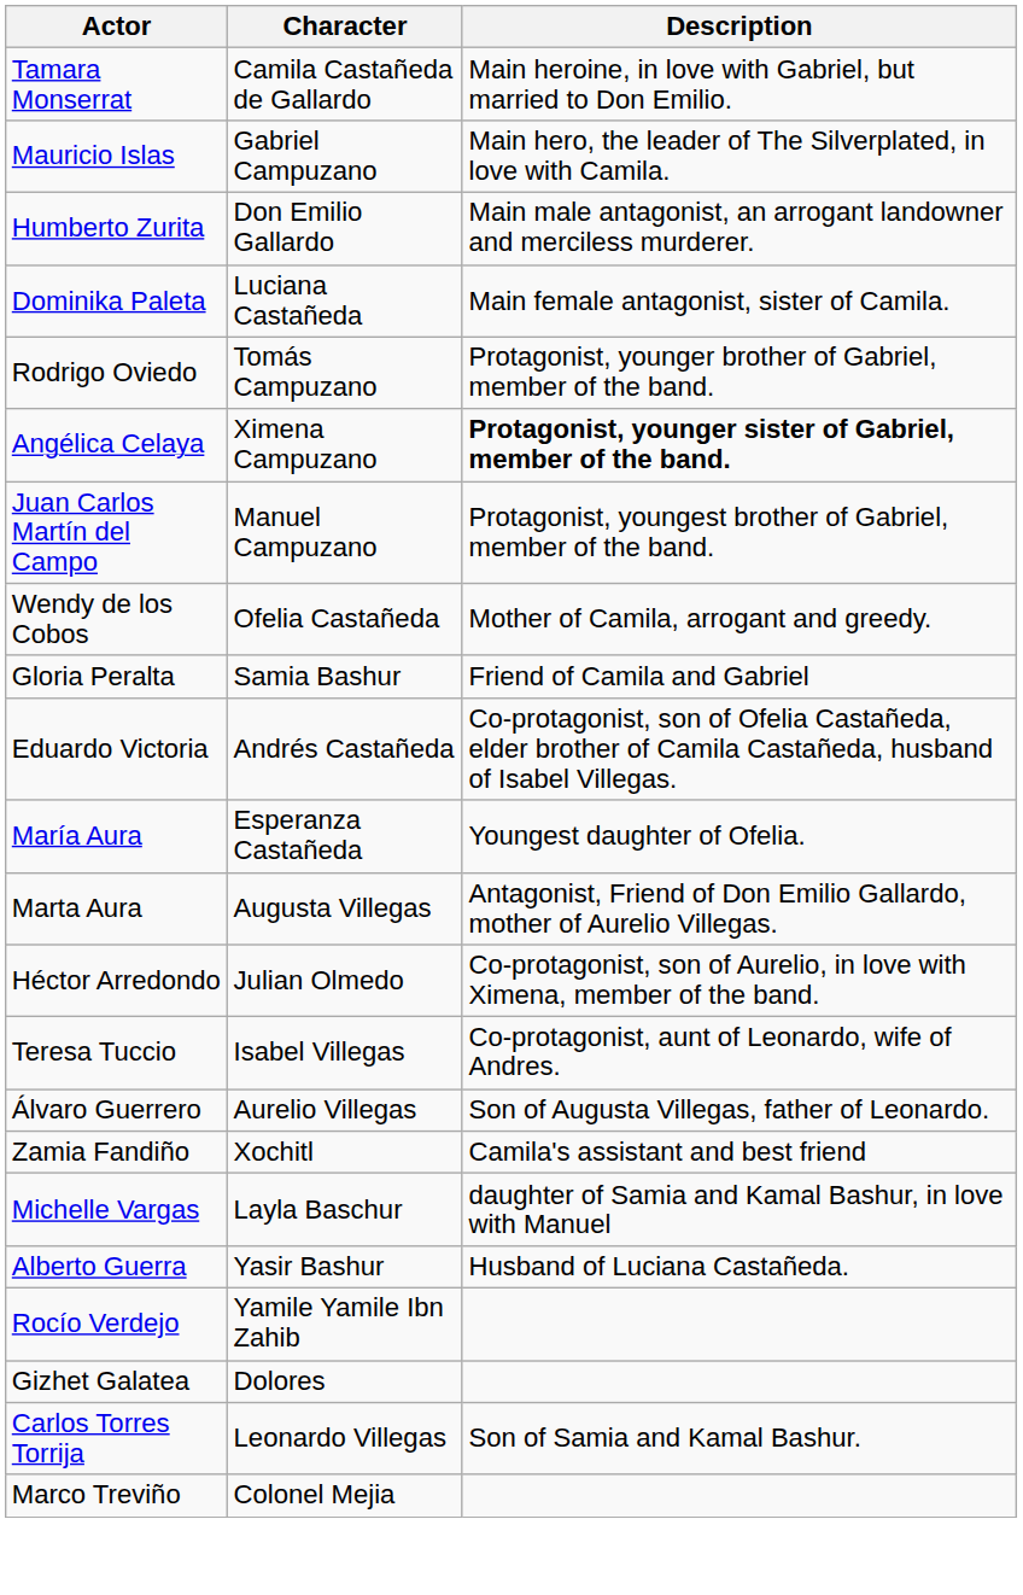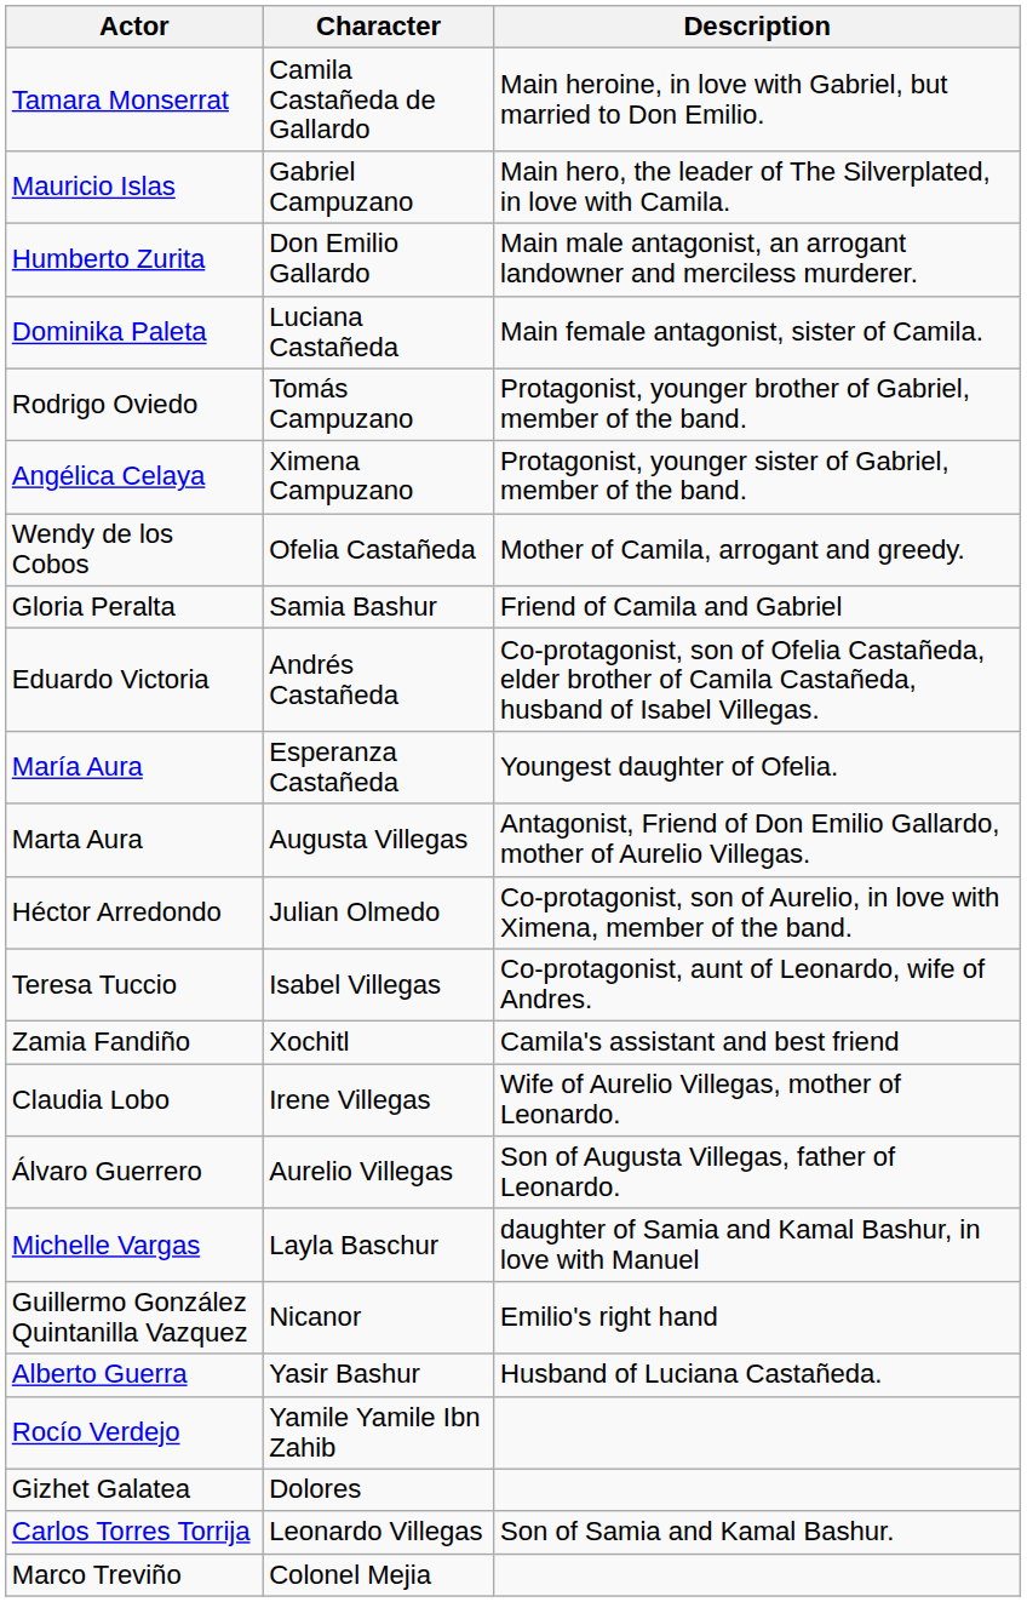 <table class="wikitable">
 <tr>
 <th>Actor</th>
 <th>Character</th>
 <th>Description</th>
 </tr>
 <tr>
 <td><a href='#'>Tamara Monserrat</a></td>
 <td>Camila Castañeda de Gallardo</td>
 <td>Main heroine, in love with Gabriel, but married to Don Emilio.</td>
 </tr>
 <tr>
 <td><a href='#'>Mauricio Islas</a></td>
 <td>Gabriel Campuzano</td>
 <td>Main hero, the leader of The Silverplated, in love with Camila.</td>
 </tr>
 <tr>
 <td><a href='#'>Humberto Zurita</a></td>
 <td>Don Emilio Gallardo</td>
 <td>Main male antagonist, an arrogant landowner and merciless murderer.</td>
 </tr>
 <tr>
 <td><a href='#'>Dominika Paleta</a></td>
 <td>Luciana Castañeda</td>
 <td>Main female antagonist, sister of Camila.</td>
 </tr>
 <tr>
 <td>Rodrigo Oviedo</td>
 <td>Tomás Campuzano</td>
 <td>Protagonist, younger brother of Gabriel, member of the band.</td>
 </tr>
 <tr>
 <td><a href='#'>Angélica Celaya</a></td>
 <td>Ximena Campuzano</td>
-<td><strong>Protagonist, younger sister of Gabriel, member of the band.</strong></td>
-</tr>
-<tr>
-<td><a href='#'>Juan Carlos Martín del Campo</a></td>
-<td>Manuel Campuzano</td>
-<td>Protagonist, youngest brother of Gabriel, member of the band.</td>
+<td>Protagonist, younger sister of Gabriel, member of the band.</td>
 </tr>
 <tr>
 <td>Wendy de los Cobos</td>
 <td>Ofelia Castañeda</td>
 <td>Mother of Camila, arrogant and greedy.</td>
 </tr>
 <tr>
 <td>Gloria Peralta</td>
 <td>Samia Bashur</td>
 <td>Friend of Camila and Gabriel</td>
 </tr>
 <tr>
 <td>Eduardo Victoria</td>
 <td>Andrés Castañeda</td>
 <td>Co-protagonist, son of Ofelia Castañeda, elder brother of Camila Castañeda, husband of Isabel Villegas.</td>
 </tr>
 <tr>
 <td><a href='#'>María Aura</a></td>
 <td>Esperanza Castañeda</td>
 <td>Youngest daughter of Ofelia.</td>
 </tr>
 <tr>
 <td>Marta Aura</td>
 <td>Augusta Villegas</td>
 <td>Antagonist, Friend of Don Emilio Gallardo, mother of Aurelio Villegas.</td>
 </tr>
 <tr>
 <td>Héctor Arredondo</td>
 <td>Julian Olmedo</td>
 <td>Co-protagonist, son of Aurelio, in love with Ximena, member of the band.</td>
 </tr>
 <tr>
 <td>Teresa Tuccio</td>
 <td>Isabel Villegas</td>
 <td>Co-protagonist, aunt of Leonardo, wife of Andres.</td>
 </tr>
 <tr>
+<td>Zamia Fandiño</td>
+<td>Xochitl</td>
+<td>Camila's assistant and best friend</td>
+</tr>
+<tr>
+<td>Claudia Lobo</td>
+<td>Irene Villegas</td>
+<td>Wife of Aurelio Villegas, mother of Leonardo.</td>
+</tr>
+<tr>
 <td>Álvaro Guerrero</td>
 <td>Aurelio Villegas</td>
 <td>Son of Augusta Villegas, father of Leonardo.</td>
 </tr>
 <tr>
-<td>Zamia Fandiño</td>
-<td>Xochitl</td>
-<td>Camila's assistant and best friend</td>
-</tr>
-<tr>
 <td><a href='#'>Michelle Vargas</a></td>
 <td>Layla Baschur</td>
 <td>daughter of Samia and Kamal Bashur, in love with Manuel</td>
+</tr>
+<tr>
+<td>Guillermo González Quintanilla Vazquez</td>
+<td>Nicanor</td>
+<td>Emilio's right hand</td>
 </tr>
 <tr>
 <td><a href='#'>Alberto Guerra</a></td>
 <td>Yasir Bashur</td>
 <td>Husband of Luciana Castañeda.</td>
 </tr>
 <tr>
 <td><a href='#'>Rocío Verdejo</a></td>
 <td>Yamile Yamile Ibn Zahib</td>
 <td></td>
 </tr>
 <tr>
 <td>Gizhet Galatea</td>
 <td>Dolores</td>
 <td></td>
 </tr>
 <tr>
 <td><a href='#'>Carlos Torres Torrija</a></td>
 <td>Leonardo Villegas</td>
 <td>Son of Samia and Kamal Bashur.</td>
 </tr>
 <tr>
 <td>Marco Treviño</td>
 <td>Colonel Mejia</td>
 <td></td>
 </tr>
 </table>
